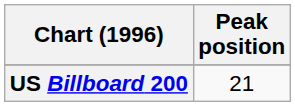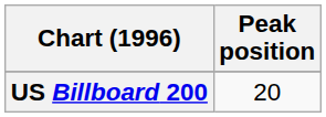 <table class="wikitable sortable plainrowheaders">
 <tr>
 <th>Chart (1996)</th>
 <th>Peak<br>position</th>
 </tr>
 <tr>
 </tr>
 <tr>
 </tr>
 <tr>
 </tr>
 <tr>
 </tr>
 <tr>
 </tr>
 <tr>
 <th scope="row">US <a href='#'><em>Billboard</em> 200</a></th>
-<td align="center">21</td>
+<td align="center">20</td>
 </tr>
 </table>
